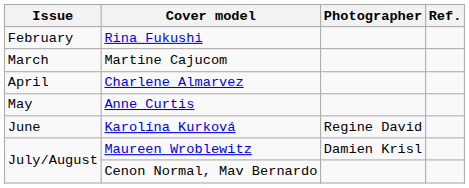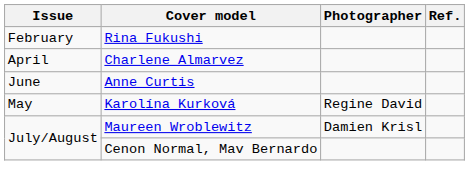 <table class="sortable wikitable">
 <tr>
 <th>Issue</th>
 <th>Cover model</th>
 <th>Photographer</th>
 <th>Ref.</th>
 </tr>
 <tr>
 <td>February</td>
 <td><a href='#'>Rina Fukushi</a></td>
 <td></td>
 <td></td>
 </tr>
 <tr>
-<td>March</td>
-<td>Martine Cajucom</td>
-<td></td>
-<td></td>
-</tr>
-<tr>
 <td>April</td>
 <td><a href='#'>Charlene Almarvez</a></td>
 <td></td>
 <td></td>
 </tr>
 <tr>
-<td>May</td>
+<td colspan="1">June</td>
 <td><a href='#'>Anne Curtis</a></td>
 <td></td>
 <td></td>
 </tr>
 <tr>
-<td colspan="1">June</td>
+<td>May</td>
 <td><a href='#'>Karolína Kurková</a></td>
 <td>Regine David</td>
 <td></td>
 </tr>
 <tr>
 <td colspan="1" rowspan="2">July/August</td>
 <td><a href='#'>Maureen Wroblewitz</a></td>
 <td>Damien Krisl</td>
 <td></td>
 </tr>
 <tr>
 <td>Cenon Normal, Mav Bernardo</td>
 <td></td>
 <td></td>
 </tr>
 </table>
